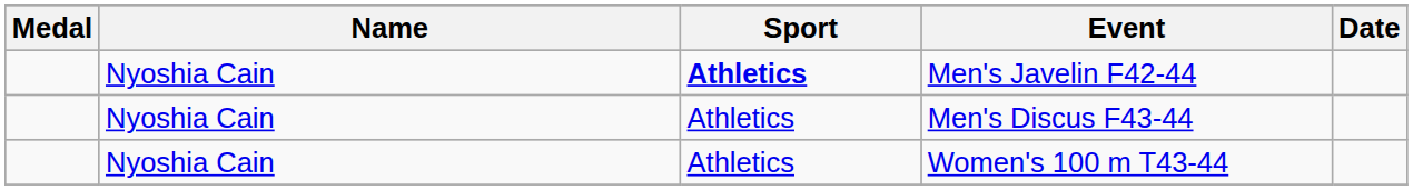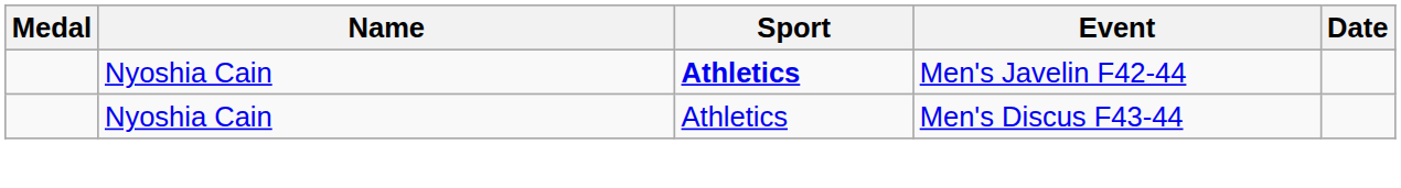 <table class="wikitable sortable"  style="font-size:95%">
 <tr>
 <th>Medal</th>
 <th style="width:20em">Name</th>
 <th style="width:8em">Sport</th>
 <th style="width:14em">Event</th>
 <th>Date</th>
 </tr>
 <tr>
 <td></td>
 <td><a href='#'>Nyoshia Cain</a></td>
 <td><strong><a href='#'>Athletics</a></strong></td>
 <td><a href='#'>Men's Javelin F42-44</a></td>
 <td></td>
 </tr>
 <tr>
 <td></td>
 <td><a href='#'>Nyoshia Cain</a></td>
 <td><a href='#'>Athletics</a></td>
 <td><a href='#'>Men's Discus F43-44</a></td>
 <td></td>
 </tr>
-<tr>
-<td></td>
-<td><a href='#'>Nyoshia Cain</a></td>
-<td><a href='#'>Athletics</a></td>
-<td><a href='#'>Women's 100 m T43-44</a></td>
-<td></td>
-</tr>
 </table>
